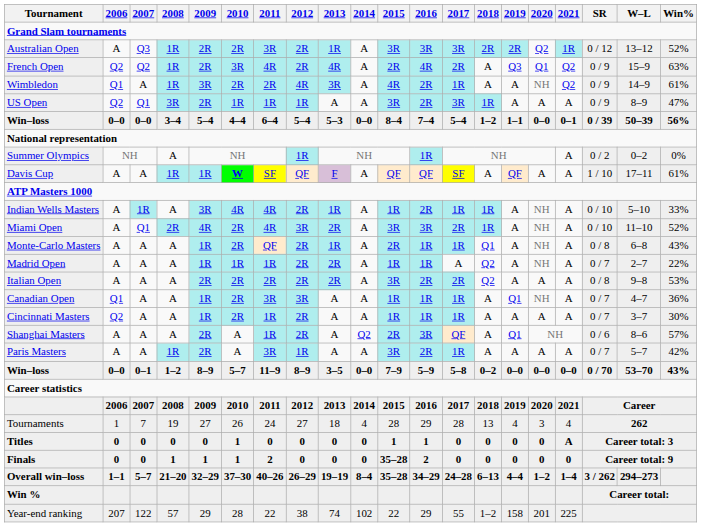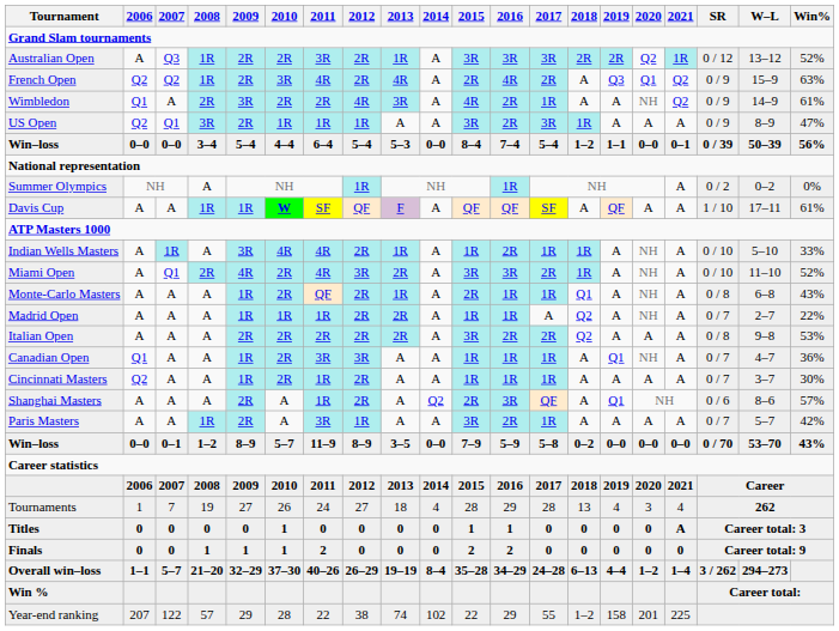 <table class=wikitable style=text-align:center;font-size:96%>
 <tr>
 <th>Tournament</th>
 <th><a href='#'>2006</a></th>
 <th><a href='#'>2007</a></th>
 <th><a href='#'>2008</a></th>
 <th><a href='#'>2009</a></th>
 <th><a href='#'>2010</a></th>
 <th><a href='#'>2011</a></th>
 <th><a href='#'>2012</a></th>
 <th><a href='#'>2013</a></th>
 <th><a href='#'>2014</a></th>
 <th><a href='#'>2015</a></th>
 <th><a href='#'>2016</a></th>
 <th><a href='#'>2017</a></th>
 <th><a href='#'>2018</a></th>
 <th><a href='#'>2019</a></th>
 <th><a href='#'>2020</a></th>
 <th><a href='#'>2021</a></th>
 <th>SR</th>
 <th>W–L</th>
 <th>Win%</th>
 </tr>
 <tr>
 <td colspan=20 align=left><strong><a href='#'>Grand Slam tournaments</a></strong></td>
 </tr>
 <tr>
 <td bgcolor=efefef align=left><a href='#'>Australian Open</a></td>
 <td>A</td>
 <td><a href='#'>Q3</a></td>
 <td bgcolor=afeeee><a href='#'>1R</a></td>
 <td bgcolor=afeeee><a href='#'>2R</a></td>
 <td bgcolor=afeeee><a href='#'>2R</a></td>
 <td bgcolor=afeeee><a href='#'>3R</a></td>
 <td bgcolor=afeeee><a href='#'>2R</a></td>
 <td bgcolor=afeeee><a href='#'>1R</a></td>
 <td>A</td>
 <td bgcolor=afeeee><a href='#'>3R</a></td>
 <td bgcolor=afeeee><a href='#'>3R</a></td>
 <td bgcolor=afeeee><a href='#'>3R</a></td>
 <td bgcolor=afeeee><a href='#'>2R</a></td>
 <td bgcolor=afeeee><a href='#'>2R</a></td>
 <td><a href='#'>Q2</a></td>
 <td bgcolor=afeeee><a href='#'>1R</a></td>
 <td bgcolor=efefef>0 / 12</td>
 <td bgcolor=efefef>13–12</td>
 <td bgcolor=efefef>52%</td>
 </tr>
 <tr>
 <td bgcolor=efefef align=left><a href='#'>French Open</a></td>
 <td><a href='#'>Q2</a></td>
 <td><a href='#'>Q2</a></td>
 <td bgcolor=afeeee><a href='#'>1R</a></td>
 <td bgcolor=afeeee><a href='#'>2R</a></td>
 <td bgcolor=afeeee><a href='#'>3R</a></td>
 <td bgcolor=afeeee><a href='#'>4R</a></td>
 <td bgcolor=afeeee><a href='#'>2R</a></td>
 <td bgcolor=afeeee><a href='#'>4R</a></td>
 <td>A</td>
 <td bgcolor=afeeee><a href='#'>2R</a></td>
 <td bgcolor=afeeee><a href='#'>4R</a></td>
 <td bgcolor=afeeee><a href='#'>2R</a></td>
 <td>A</td>
 <td><a href='#'>Q3</a></td>
 <td><a href='#'>Q1</a></td>
 <td><a href='#'>Q2</a></td>
 <td bgcolor=efefef>0 / 9</td>
 <td bgcolor=efefef>15–9</td>
 <td bgcolor=efefef>63%</td>
 </tr>
 <tr>
 <td bgcolor=efefef align=left><a href='#'>Wimbledon</a></td>
 <td><a href='#'>Q1</a></td>
 <td>A</td>
-<td bgcolor=afeeee><a href='#'>1R</a></td>
+<td bgcolor=afeeee><a href='#'>2R</a></td>
 <td bgcolor=afeeee><a href='#'>3R</a></td>
 <td bgcolor=afeeee><a href='#'>2R</a></td>
 <td bgcolor=afeeee><a href='#'>2R</a></td>
 <td bgcolor=afeeee><a href='#'>4R</a></td>
 <td bgcolor=afeeee><a href='#'>3R</a></td>
 <td>A</td>
 <td bgcolor=afeeee><a href='#'>4R</a></td>
 <td bgcolor=afeeee><a href='#'>2R</a></td>
 <td bgcolor=afeeee><a href='#'>1R</a></td>
 <td>A</td>
 <td>A</td>
 <td style=color:#767676>NH</td>
 <td><a href='#'>Q2</a></td>
 <td bgcolor=efefef>0 / 9</td>
 <td bgcolor=efefef>14–9</td>
 <td bgcolor=efefef>61%</td>
 </tr>
 <tr>
 <td bgcolor=efefef align=left><a href='#'>US Open</a></td>
 <td><a href='#'>Q2</a></td>
 <td><a href='#'>Q1</a></td>
 <td bgcolor=afeeee><a href='#'>3R</a></td>
 <td bgcolor=afeeee><a href='#'>2R</a></td>
 <td bgcolor=afeeee><a href='#'>1R</a></td>
 <td bgcolor=afeeee><a href='#'>1R</a></td>
 <td bgcolor=afeeee><a href='#'>1R</a></td>
 <td>A</td>
 <td>A</td>
 <td bgcolor=afeeee><a href='#'>3R</a></td>
 <td bgcolor=afeeee><a href='#'>2R</a></td>
 <td bgcolor=afeeee><a href='#'>3R</a></td>
 <td bgcolor=afeeee><a href='#'>1R</a></td>
 <td>A</td>
 <td>A</td>
 <td>A</td>
 <td bgcolor=efefef>0 / 9</td>
 <td bgcolor=efefef>8–9</td>
 <td bgcolor=efefef>47%</td>
 </tr>
 <tr style=font-weight:bold;background:#efefef>
 <td style=text-align:left>Win–loss</td>
 <td>0–0</td>
 <td>0–0</td>
 <td>3–4</td>
 <td>5–4</td>
 <td>4–4</td>
 <td>6–4</td>
 <td>5–4</td>
 <td>5–3</td>
 <td>0–0</td>
 <td>8–4</td>
 <td>7–4</td>
 <td>5–4</td>
 <td>1–2</td>
 <td>1–1</td>
 <td>0–0</td>
 <td>0–1</td>
 <td>0 / 39</td>
 <td>50–39</td>
 <td>56%</td>
 </tr>
 <tr>
 <td colspan=20 align=left><strong>National representation</strong></td>
 </tr>
 <tr>
 <td bgcolor=efefef align=left><a href='#'>Summer Olympics</a></td>
 <td colspan=2 style=color:#767676>NH</td>
 <td>A</td>
 <td colspan=3 style=color:#767676>NH</td>
 <td bgcolor=afeeee><a href='#'>1R</a></td>
 <td colspan=3 style=color:#767676>NH</td>
 <td bgcolor=afeeee><a href='#'>1R</a></td>
 <td colspan=4 style=color:#767676>NH</td>
 <td>A</td>
 <td bgcolor=efefef>0 / 2</td>
 <td bgcolor=efefef>0–2</td>
 <td bgcolor=efefef>0%</td>
 </tr>
 <tr>
 <td bgcolor=efefef align=left><a href='#'>Davis Cup</a></td>
 <td>A</td>
 <td>A</td>
 <td bgcolor=afeeee><a href='#'>1R</a></td>
 <td bgcolor=afeeee><a href='#'>1R</a></td>
 <td bgcolor=lime><a href='#'><strong>W</strong></a></td>
 <td bgcolor=yellow><a href='#'>SF</a></td>
 <td bgcolor=ffebcd><a href='#'>QF</a></td>
 <td bgcolor=thistle><a href='#'>F</a></td>
 <td>A</td>
 <td bgcolor=ffebcd><a href='#'>QF</a></td>
 <td bgcolor=ffebcd><a href='#'>QF</a></td>
 <td bgcolor=yellow><a href='#'>SF</a></td>
 <td>A</td>
 <td bgcolor=ffebcd><a href='#'>QF</a></td>
 <td>A</td>
 <td>A</td>
 <td bgcolor=efefef>1 / 10</td>
 <td bgcolor=efefef>17–11</td>
 <td bgcolor=efefef>61%</td>
 </tr>
 <tr>
 <td colspan=20 align=left><strong><a href='#'>ATP Masters 1000</a></strong></td>
 </tr>
 <tr>
 <td bgcolor=efefef align=left><a href='#'>Indian Wells Masters</a></td>
 <td>A</td>
 <td bgcolor=afeeee><a href='#'>1R</a></td>
 <td>A</td>
 <td bgcolor=afeeee><a href='#'>3R</a></td>
 <td bgcolor=afeeee><a href='#'>4R</a></td>
 <td bgcolor=afeeee><a href='#'>4R</a></td>
 <td bgcolor=afeeee><a href='#'>2R</a></td>
 <td bgcolor=afeeee><a href='#'>1R</a></td>
 <td>A</td>
 <td bgcolor=afeeee><a href='#'>1R</a></td>
 <td bgcolor=afeeee><a href='#'>2R</a></td>
 <td bgcolor=afeeee><a href='#'>1R</a></td>
 <td bgcolor=afeeee><a href='#'>1R</a></td>
 <td>A</td>
 <td style=color:#767676>NH</td>
 <td>A</td>
 <td bgcolor=efefef>0 / 10</td>
 <td bgcolor=efefef>5–10</td>
 <td bgcolor=efefef>33%</td>
 </tr>
 <tr>
 <td bgcolor=efefef align=left><a href='#'>Miami Open</a></td>
 <td>A</td>
 <td><a href='#'>Q1</a></td>
 <td bgcolor=afeeee><a href='#'>2R</a></td>
 <td bgcolor=afeeee><a href='#'>4R</a></td>
 <td bgcolor=afeeee><a href='#'>2R</a></td>
 <td bgcolor=afeeee><a href='#'>4R</a></td>
 <td bgcolor=afeeee><a href='#'>3R</a></td>
 <td bgcolor=afeeee><a href='#'>2R</a></td>
 <td>A</td>
 <td bgcolor=afeeee><a href='#'>3R</a></td>
 <td bgcolor=afeeee><a href='#'>3R</a></td>
 <td bgcolor=afeeee><a href='#'>2R</a></td>
 <td bgcolor=afeeee><a href='#'>1R</a></td>
 <td>A</td>
 <td style=color:#767676>NH</td>
 <td>A</td>
 <td bgcolor=efefef>0 / 10</td>
 <td bgcolor=efefef>11–10</td>
 <td bgcolor=efefef>52%</td>
 </tr>
 <tr>
 <td bgcolor=efefef align=left><a href='#'>Monte-Carlo Masters</a></td>
 <td>A</td>
 <td>A</td>
 <td>A</td>
 <td bgcolor=afeeee><a href='#'>1R</a></td>
 <td bgcolor=afeeee><a href='#'>2R</a></td>
 <td bgcolor=ffebcd><a href='#'>QF</a></td>
 <td bgcolor=afeeee><a href='#'>2R</a></td>
 <td bgcolor=afeeee><a href='#'>1R</a></td>
 <td>A</td>
 <td bgcolor=afeeee><a href='#'>2R</a></td>
 <td bgcolor=afeeee><a href='#'>1R</a></td>
 <td bgcolor=afeeee><a href='#'>1R</a></td>
 <td><a href='#'>Q1</a></td>
 <td>A</td>
 <td style=color:#767676>NH</td>
 <td>A</td>
 <td bgcolor=efefef>0 / 8</td>
 <td bgcolor=efefef>6–8</td>
 <td bgcolor=efefef>43%</td>
 </tr>
 <tr>
 <td bgcolor=efefef align=left><a href='#'>Madrid Open</a></td>
 <td>A</td>
 <td>A</td>
 <td>A</td>
 <td bgcolor=afeeee><a href='#'>1R</a></td>
 <td bgcolor=afeeee><a href='#'>1R</a></td>
 <td bgcolor=afeeee><a href='#'>1R</a></td>
 <td bgcolor=afeeee><a href='#'>2R</a></td>
 <td bgcolor=afeeee><a href='#'>2R</a></td>
 <td>A</td>
 <td bgcolor=afeeee><a href='#'>1R</a></td>
 <td bgcolor=afeeee><a href='#'>1R</a></td>
 <td>A</td>
 <td><a href='#'>Q2</a></td>
 <td>A</td>
 <td style=color:#767676>NH</td>
 <td>A</td>
 <td bgcolor=efefef>0 / 7</td>
 <td bgcolor=efefef>2–7</td>
 <td bgcolor=efefef>22%</td>
 </tr>
 <tr>
 <td bgcolor=efefef align=left><a href='#'>Italian Open</a></td>
 <td>A</td>
 <td>A</td>
 <td>A</td>
 <td bgcolor=afeeee><a href='#'>2R</a></td>
 <td bgcolor=afeeee><a href='#'>2R</a></td>
 <td bgcolor=afeeee><a href='#'>2R</a></td>
 <td bgcolor=afeeee><a href='#'>2R</a></td>
 <td bgcolor=afeeee><a href='#'>2R</a></td>
 <td>A</td>
 <td bgcolor=afeeee><a href='#'>3R</a></td>
 <td bgcolor=afeeee><a href='#'>2R</a></td>
 <td bgcolor=afeeee><a href='#'>2R</a></td>
 <td><a href='#'>Q2</a></td>
 <td>A</td>
 <td>A</td>
 <td>A</td>
 <td bgcolor=efefef>0 / 8</td>
 <td bgcolor=efefef>9–8</td>
 <td bgcolor=efefef>53%</td>
 </tr>
 <tr>
 <td bgcolor=efefef align=left><a href='#'>Canadian Open</a></td>
 <td><a href='#'>Q1</a></td>
 <td>A</td>
 <td>A</td>
 <td bgcolor=afeeee><a href='#'>1R</a></td>
 <td bgcolor=afeeee><a href='#'>2R</a></td>
 <td bgcolor=afeeee><a href='#'>3R</a></td>
 <td bgcolor=afeeee><a href='#'>3R</a></td>
 <td>A</td>
 <td>A</td>
 <td bgcolor=afeeee><a href='#'>1R</a></td>
 <td bgcolor=afeeee><a href='#'>1R</a></td>
 <td bgcolor=afeeee><a href='#'>1R</a></td>
 <td>A</td>
 <td><a href='#'>Q1</a></td>
 <td style=color:#767676>NH</td>
 <td>A</td>
 <td bgcolor=efefef>0 / 7</td>
 <td bgcolor=efefef>4–7</td>
 <td bgcolor=efefef>36%</td>
 </tr>
 <tr>
 <td bgcolor=efefef align=left><a href='#'>Cincinnati Masters</a></td>
 <td><a href='#'>Q2</a></td>
 <td>A</td>
 <td>A</td>
 <td bgcolor=afeeee><a href='#'>1R</a></td>
 <td bgcolor=afeeee><a href='#'>2R</a></td>
 <td bgcolor=afeeee><a href='#'>1R</a></td>
 <td bgcolor=afeeee><a href='#'>2R</a></td>
 <td>A</td>
 <td>A</td>
 <td bgcolor=afeeee><a href='#'>1R</a></td>
 <td bgcolor=afeeee><a href='#'>1R</a></td>
 <td bgcolor=afeeee><a href='#'>1R</a></td>
 <td>A</td>
 <td>A</td>
 <td>A</td>
 <td>A</td>
 <td bgcolor=efefef>0 / 7</td>
 <td bgcolor=efefef>3–7</td>
 <td bgcolor=efefef>30%</td>
 </tr>
 <tr>
 <td bgcolor=efefef align=left><a href='#'>Shanghai Masters</a></td>
 <td>A</td>
 <td>A</td>
 <td>A</td>
 <td bgcolor=afeeee><a href='#'>2R</a></td>
 <td>A</td>
 <td bgcolor=afeeee><a href='#'>1R</a></td>
 <td bgcolor=afeeee><a href='#'>2R</a></td>
 <td>A</td>
 <td><a href='#'>Q2</a></td>
 <td bgcolor=afeeee><a href='#'>2R</a></td>
 <td bgcolor=afeeee><a href='#'>3R</a></td>
 <td bgcolor=ffebcd><a href='#'>QF</a></td>
 <td>A</td>
 <td><a href='#'>Q1</a></td>
 <td colspan=2 style=color:#767676>NH</td>
 <td bgcolor=efefef>0 / 6</td>
 <td bgcolor=efefef>8–6</td>
 <td bgcolor=efefef>57%</td>
 </tr>
 <tr>
 <td bgcolor=efefef align=left><a href='#'>Paris Masters</a></td>
 <td>A</td>
 <td>A</td>
 <td bgcolor=afeeee><a href='#'>1R</a></td>
 <td bgcolor=afeeee><a href='#'>2R</a></td>
 <td>A</td>
 <td bgcolor=afeeee><a href='#'>3R</a></td>
 <td bgcolor=afeeee><a href='#'>1R</a></td>
 <td>A</td>
 <td>A</td>
 <td bgcolor=afeeee><a href='#'>3R</a></td>
 <td bgcolor=afeeee><a href='#'>2R</a></td>
 <td bgcolor=afeeee><a href='#'>1R</a></td>
 <td>A</td>
 <td>A</td>
 <td>A</td>
 <td>A</td>
 <td bgcolor=efefef>0 / 7</td>
 <td bgcolor=efefef>5–7</td>
 <td bgcolor=efefef>42%</td>
 </tr>
 <tr style=font-weight:bold;background:#efefef>
 <td style=text-align:left>Win–loss</td>
 <td>0–0</td>
 <td>0–1</td>
 <td>1–2</td>
 <td>8–9</td>
 <td>5–7</td>
 <td>11–9</td>
 <td>8–9</td>
 <td>3–5</td>
 <td>0–0</td>
 <td>7–9</td>
 <td>5–9</td>
 <td>5–8</td>
 <td>0–2</td>
 <td>0–0</td>
 <td>0–0</td>
 <td>0–0</td>
 <td>0 / 70</td>
 <td>53–70</td>
 <td>43%</td>
 </tr>
 <tr>
 <td colspan=20 style=text-align:left><strong>Career statistics</strong></td>
 </tr>
 <tr style=font-weight:bold;background:#efefef>
 <td></td>
 <td>2006</td>
 <td>2007</td>
 <td>2008</td>
 <td>2009</td>
 <td>2010</td>
 <td>2011</td>
 <td>2012</td>
 <td>2013</td>
 <td>2014</td>
 <td>2015</td>
 <td>2016</td>
 <td>2017</td>
 <td>2018</td>
 <td>2019</td>
 <td>2020</td>
 <td>2021</td>
 <td colspan="3">Career</td>
 </tr>
 <tr bgcolor=efefef>
 <td align=left>Tournaments</td>
 <td>1</td>
 <td>7</td>
 <td>19</td>
 <td>27</td>
 <td>26</td>
 <td>24</td>
 <td>27</td>
 <td>18</td>
 <td>4</td>
 <td>28</td>
 <td>29</td>
 <td>28</td>
 <td>13</td>
 <td>4</td>
 <td>3</td>
 <td>4</td>
 <td colspan=3><strong>262</strong></td>
 </tr>
 <tr style=font-weight:bold;background:#efefef>
 <td style=text-align:left>Titles</td>
 <td>0</td>
 <td>0</td>
 <td>0</td>
 <td>0</td>
 <td>1</td>
 <td>0</td>
 <td>0</td>
 <td>0</td>
 <td>0</td>
 <td>1</td>
 <td>1</td>
 <td>0</td>
 <td>0</td>
 <td>0</td>
 <td>0</td>
 <td>A</td>
 <td colspan=3>Career total: 3</td>
 </tr>
 <tr style=font-weight:bold;background:#efefef>
 <td style=text-align:left>Finals</td>
 <td>0</td>
 <td>0</td>
 <td>1</td>
 <td>1</td>
 <td>1</td>
 <td>2</td>
 <td>0</td>
 <td>0</td>
 <td>0</td>
-<td>35–28</td>
+<td>2</td>
 <td>2</td>
 <td>0</td>
 <td>0</td>
 <td>0</td>
 <td>0</td>
 <td>0</td>
 <td colspan=3>Career total: 9</td>
 </tr>
 <tr style=font-weight:bold;background:#efefef>
 <td style=text-align:left>Overall win–loss</td>
 <td>1–1</td>
 <td>5–7</td>
 <td>21–20</td>
 <td>32–29</td>
 <td>37–30</td>
 <td>40–26</td>
 <td>26–29</td>
 <td>19–19</td>
 <td>8–4</td>
 <td>35–28</td>
 <td>34–29</td>
 <td>24–28</td>
 <td>6–13</td>
 <td>4–4</td>
 <td>1–2</td>
 <td>1–4</td>
 <td>3 / 262</td>
 <td>294–273</td>
 <td></td>
 </tr>
 <tr style=font-weight:bold;background:#efefef>
 <td style=text-align:left>Win %</td>
 <td></td>
 <td></td>
 <td></td>
 <td></td>
 <td></td>
 <td></td>
 <td></td>
 <td></td>
 <td></td>
 <td></td>
 <td></td>
 <td></td>
 <td></td>
 <td></td>
 <td></td>
 <td></td>
 <td colspan=3>Career total: </td>
 </tr>
 <tr bgcolor=efefef>
 <td align=left>Year-end ranking</td>
 <td>207</td>
 <td>122</td>
 <td>57</td>
 <td>29</td>
 <td>28</td>
 <td>22</td>
 <td>38</td>
 <td>74</td>
 <td>102</td>
 <td>22</td>
 <td>29</td>
 <td>55</td>
 <td>1–2</td>
 <td>158</td>
 <td>201</td>
 <td>225</td>
 <td colspan=3></td>
 </tr>
 </table>
